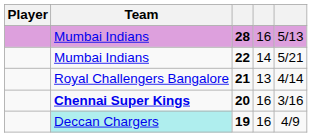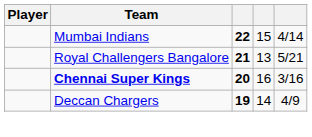 <table class="wikitable" style="text-align: center;">
 <tr>
 <th>Player</th>
 <th>Team</th>
 <th></th>
 <th></th>
 <th></th>
 </tr>
-<tr style="background-color:plum">
-<td style="text-align:left"></td>
-<td style="text-align:left"><a href='#'>Mumbai Indians</a></td>
-<td><strong>28</strong></td>
-<td>16</td>
-<td>5/13</td>
-</tr>
 <tr>
 <td style="text-align:left"></td>
 <td style="text-align:left"><a href='#'>Mumbai Indians</a></td>
 <td><strong>22</strong></td>
-<td>14</td>
-<td>5/21</td>
+<td>15</td>
+<td>4/14</td>
 </tr>
 <tr>
 <td style="text-align:left"></td>
 <td style="text-align:left"><a href='#'>Royal Challengers Bangalore</a></td>
 <td><strong>21</strong></td>
 <td>13</td>
-<td>4/14</td>
+<td>5/21</td>
 </tr>
 <tr>
 <td style="text-align:left"></td>
 <td style="text-align:left"><strong><a href='#'>Chennai Super Kings</a></strong></td>
 <td><strong>20</strong></td>
 <td>16</td>
 <td>3/16</td>
 </tr>
 <tr>
 <td style="text-align:left"></td>
-<td style="background: paleturquoise; text-align:left"><a href='#'>Deccan Chargers</a></td>
+<td style="text-align:left"><a href='#'>Deccan Chargers</a></td>
 <td><strong>19</strong></td>
-<td>16</td>
+<td>14</td>
 <td>4/9</td>
 </tr>
 </table>
